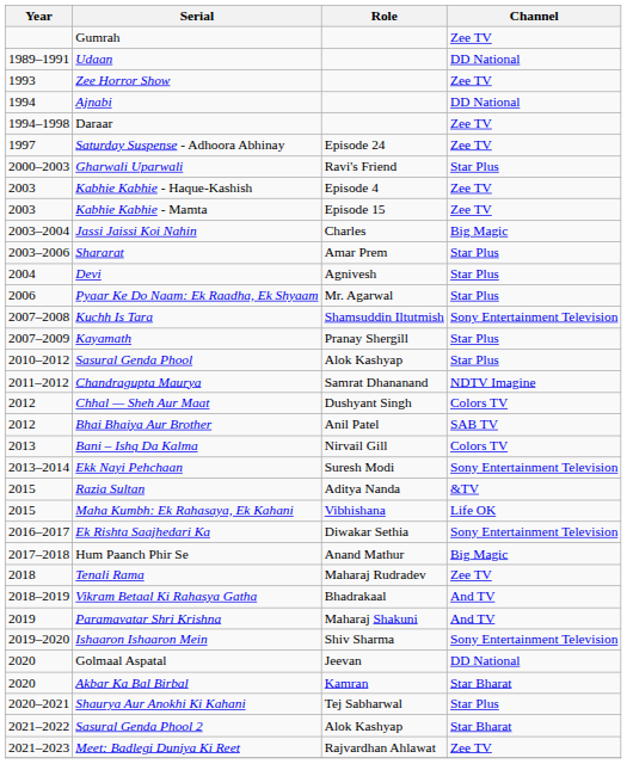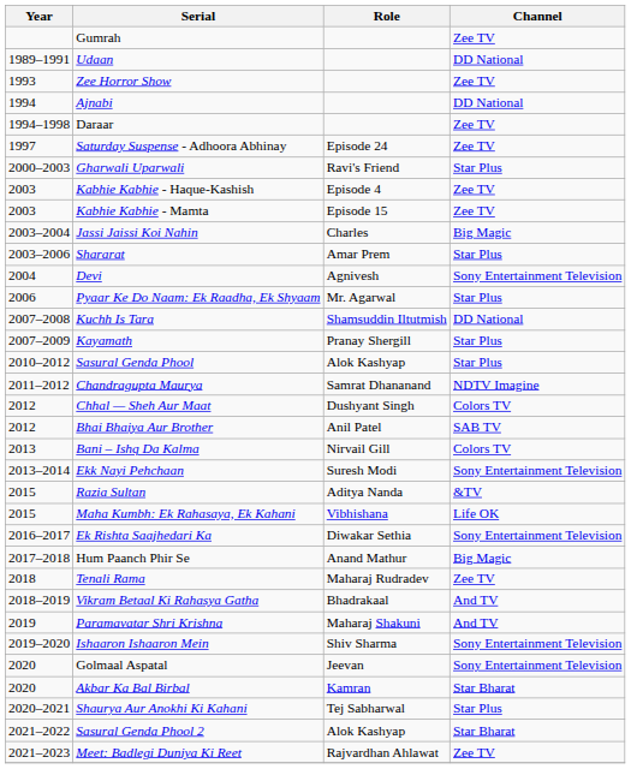 <table class="wikitable sortable">
 <tr>
 <th>Year</th>
 <th>Serial</th>
 <th>Role</th>
 <th>Channel</th>
 </tr>
 <tr>
 <td></td>
 <td>Gumrah </td>
 <td></td>
 <td><a href='#'>Zee TV</a></td>
 </tr>
 <tr>
 <td>1989–1991</td>
 <td><em><a href='#'>Udaan</a></em></td>
 <td></td>
 <td><a href='#'>DD National</a></td>
 </tr>
 <tr>
 <td>1993</td>
 <td><em><a href='#'>Zee Horror Show</a></em></td>
 <td></td>
 <td><a href='#'>Zee TV</a></td>
 </tr>
 <tr>
 <td>1994</td>
 <td><em><a href='#'>Ajnabi</a></em></td>
 <td></td>
 <td><a href='#'>DD National</a></td>
 </tr>
 <tr>
 <td>1994–1998</td>
 <td>Daraar</td>
 <td></td>
 <td><a href='#'>Zee TV</a></td>
 </tr>
 <tr>
 <td>1997</td>
 <td><em><a href='#'>Saturday Suspense</a></em> - Adhoora Abhinay</td>
 <td>Episode 24</td>
 <td><a href='#'>Zee TV</a></td>
 </tr>
 <tr>
 <td>2000–2003</td>
 <td><em><a href='#'>Gharwali Uparwali</a></em></td>
 <td>Ravi's Friend</td>
 <td><a href='#'>Star Plus</a></td>
 </tr>
 <tr>
 <td>2003</td>
 <td><em><a href='#'>Kabhie Kabhie</a></em> - Haque-Kashish</td>
 <td>Episode 4</td>
 <td><a href='#'>Zee TV</a></td>
 </tr>
 <tr>
 <td>2003</td>
 <td><em><a href='#'>Kabhie Kabhie</a></em> - Mamta</td>
 <td>Episode 15</td>
 <td><a href='#'>Zee TV</a></td>
 </tr>
 <tr>
 <td>2003–2004</td>
 <td><em><a href='#'>Jassi Jaissi Koi Nahin</a></em></td>
 <td>Charles</td>
 <td><a href='#'>Big Magic</a></td>
 </tr>
 <tr>
 <td>2003–2006</td>
 <td><em><a href='#'>Shararat</a></em></td>
 <td>Amar Prem</td>
 <td><a href='#'>Star Plus</a></td>
 </tr>
 <tr>
 <td>2004</td>
 <td><em><a href='#'>Devi</a></em></td>
 <td>Agnivesh</td>
-<td><a href='#'>Star Plus</a></td>
+<td><a href='#'>Sony Entertainment Television</a></td>
 </tr>
 <tr>
 <td>2006</td>
 <td><em><a href='#'>Pyaar Ke Do Naam: Ek Raadha, Ek Shyaam</a></em></td>
 <td>Mr. Agarwal</td>
 <td><a href='#'>Star Plus</a></td>
 </tr>
 <tr>
 <td>2007–2008</td>
 <td><em><a href='#'>Kuchh Is Tara</a></em></td>
 <td><a href='#'>Shamsuddin Iltutmish</a></td>
-<td><a href='#'>Sony Entertainment Television</a></td>
+<td><a href='#'>DD National</a></td>
 </tr>
 <tr>
 <td>2007–2009</td>
 <td><em><a href='#'>Kayamath</a></em></td>
 <td>Pranay Shergill</td>
 <td><a href='#'>Star Plus</a></td>
 </tr>
 <tr>
 <td>2010–2012</td>
 <td><em><a href='#'>Sasural Genda Phool</a></em></td>
 <td>Alok Kashyap</td>
 <td><a href='#'>Star Plus</a></td>
 </tr>
 <tr>
 <td>2011–2012</td>
 <td><em><a href='#'>Chandragupta Maurya</a></em></td>
 <td>Samrat Dhananand</td>
 <td><a href='#'>NDTV Imagine</a></td>
 </tr>
 <tr>
 <td>2012</td>
 <td><em><a href='#'>Chhal — Sheh Aur Maat</a></em></td>
 <td>Dushyant Singh</td>
 <td><a href='#'>Colors TV</a></td>
 </tr>
 <tr>
 <td>2012</td>
 <td><em><a href='#'>Bhai Bhaiya Aur Brother</a></em></td>
 <td>Anil Patel</td>
 <td><a href='#'>SAB TV</a></td>
 </tr>
 <tr>
 <td>2013</td>
 <td><em><a href='#'>Bani – Ishq Da Kalma</a></em></td>
 <td>Nirvail Gill</td>
 <td><a href='#'>Colors TV</a></td>
 </tr>
 <tr>
 <td>2013–2014</td>
 <td><em><a href='#'>Ekk Nayi Pehchaan</a></em></td>
 <td>Suresh Modi</td>
 <td><a href='#'>Sony Entertainment Television</a></td>
 </tr>
 <tr>
 <td>2015</td>
 <td><em><a href='#'>Razia Sultan</a></em></td>
 <td>Aditya Nanda</td>
 <td><a href='#'>&TV</a></td>
 </tr>
 <tr>
 <td>2015</td>
 <td><em><a href='#'>Maha Kumbh: Ek Rahasaya, Ek Kahani</a></em></td>
 <td><a href='#'>Vibhishana</a></td>
 <td><a href='#'>Life OK</a></td>
 </tr>
 <tr>
 <td>2016–2017</td>
 <td><em><a href='#'>Ek Rishta Saajhedari Ka</a></em></td>
 <td>Diwakar Sethia</td>
 <td><a href='#'>Sony Entertainment Television</a></td>
 </tr>
 <tr>
 <td>2017–2018</td>
 <td>Hum Paanch Phir Se</td>
 <td>Anand Mathur</td>
 <td><a href='#'>Big Magic</a></td>
 </tr>
 <tr>
 <td>2018</td>
 <td><em><a href='#'>Tenali Rama</a></em></td>
 <td>Maharaj Rudradev</td>
 <td><a href='#'>Zee TV</a></td>
 </tr>
 <tr>
 <td>2018–2019</td>
 <td><em><a href='#'>Vikram Betaal Ki Rahasya Gatha</a></em></td>
 <td>Bhadrakaal</td>
 <td><a href='#'>And TV</a></td>
 </tr>
 <tr>
 <td>2019</td>
 <td><em><a href='#'>Paramavatar Shri Krishna</a></em></td>
 <td>Maharaj <a href='#'>Shakuni</a></td>
 <td><a href='#'>And TV</a></td>
 </tr>
 <tr>
 <td>2019–2020</td>
 <td><em><a href='#'>Ishaaron Ishaaron Mein</a></em></td>
 <td>Shiv Sharma</td>
 <td><a href='#'>Sony Entertainment Television</a></td>
 </tr>
 <tr>
 <td>2020</td>
 <td>Golmaal Aspatal</td>
 <td>Jeevan</td>
-<td><a href='#'>DD National</a></td>
+<td><a href='#'>Sony Entertainment Television</a></td>
 </tr>
 <tr>
 <td>2020</td>
 <td><em><a href='#'>Akbar Ka Bal Birbal</a></em></td>
 <td><a href='#'>Kamran</a></td>
 <td><a href='#'>Star Bharat</a></td>
 </tr>
 <tr>
 <td>2020–2021</td>
 <td><em><a href='#'>Shaurya Aur Anokhi Ki Kahani</a></em></td>
 <td>Tej Sabharwal</td>
 <td><a href='#'>Star Plus</a></td>
 </tr>
 <tr>
 <td>2021–2022</td>
 <td><em><a href='#'>Sasural Genda Phool 2</a></em></td>
 <td>Alok Kashyap</td>
 <td><a href='#'>Star Bharat</a></td>
 </tr>
 <tr>
 <td>2021–2023</td>
 <td><em><a href='#'>Meet: Badlegi Duniya Ki Reet</a></em></td>
 <td>Rajvardhan Ahlawat</td>
 <td><a href='#'>Zee TV</a></td>
 </tr>
 <tr>
 </tr>
 </table>
